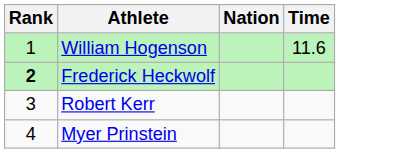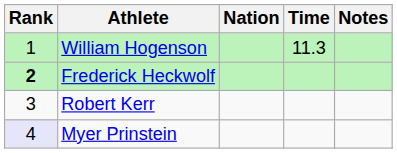 <table class="wikitable sortable" style="text-align:center">
 <tr>
 <th>Rank</th>
 <th>Athlete</th>
 <th>Nation</th>
 <th>Time</th>
+<th>Notes</th>
 </tr>
 <tr style="background:#bbf3bb;">
 <td>1</td>
 <td align=left><a href='#'>William Hogenson</a></td>
 <td align=left></td>
-<td>11.6</td>
+<td>11.3</td>
+<td></td>
 </tr>
 <tr style="background:#bbf3bb;">
 <td><strong>2</strong></td>
 <td align=left><a href='#'>Frederick Heckwolf</a></td>
 <td align=left></td>
+<td></td>
 <td></td>
 </tr>
 <tr>
 <td>3</td>
 <td align=left><a href='#'>Robert Kerr</a></td>
 <td align=left></td>
 <td></td>
+<td></td>
 </tr>
 <tr>
-<td>4</td>
+<td style="background: lavender;">4</td>
 <td align=left><a href='#'>Myer Prinstein</a></td>
 <td align=left></td>
 <td></td>
+<td></td>
 </tr>
 </table>
